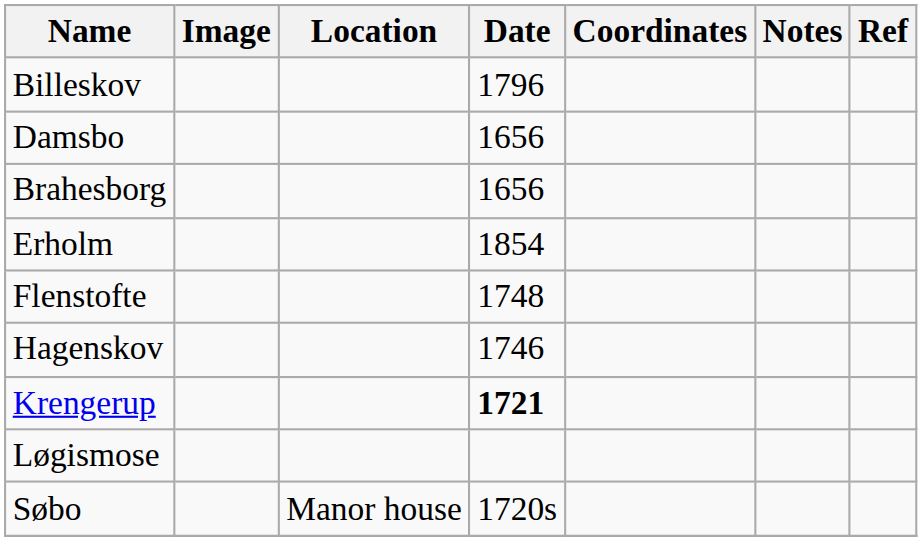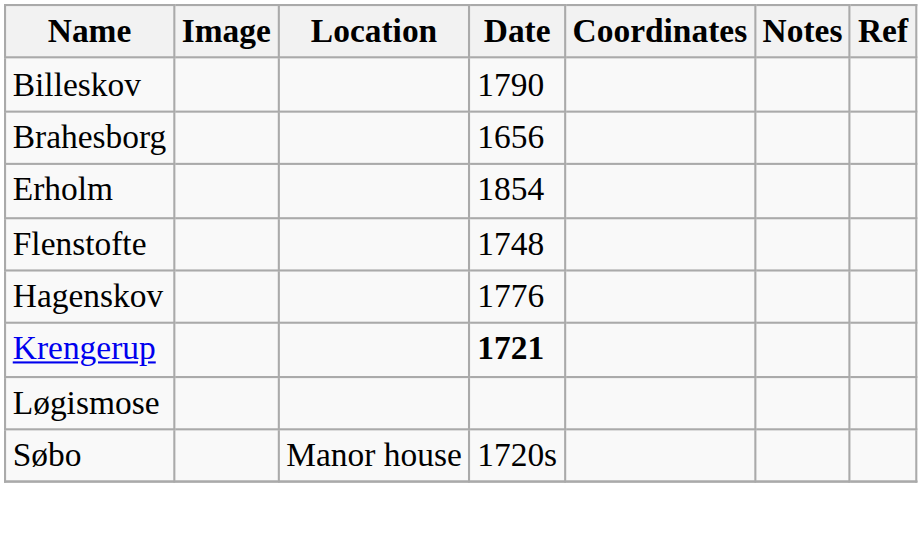 <table class="wikitable sortable">
 <tr>
 <th>Name</th>
 <th>Image</th>
 <th>Location</th>
 <th>Date</th>
 <th>Coordinates</th>
 <th>Notes</th>
 <th>Ref</th>
 </tr>
 <tr>
 <td>Billeskov</td>
 <td></td>
 <td></td>
-<td>1796</td>
-<td></td>
-<td></td>
-<td></td>
-</tr>
-<tr>
-<td>Damsbo</td>
-<td></td>
-<td></td>
-<td>1656</td>
+<td>1790</td>
 <td></td>
 <td></td>
 <td></td>
 </tr>
 <tr>
 <td>Brahesborg</td>
 <td></td>
 <td></td>
 <td>1656</td>
 <td></td>
 <td></td>
 <td></td>
 </tr>
 <tr>
 <td>Erholm</td>
 <td></td>
 <td></td>
 <td>1854</td>
 <td></td>
 <td></td>
 <td></td>
 </tr>
 <tr>
 <td>Flenstofte</td>
 <td></td>
 <td></td>
 <td>1748</td>
 <td></td>
 <td></td>
 <td></td>
 </tr>
 <tr>
 <td>Hagenskov</td>
 <td></td>
 <td></td>
-<td>1746</td>
+<td>1776</td>
 <td></td>
 <td></td>
 <td></td>
 </tr>
 <tr>
 <td><a href='#'>Krengerup</a></td>
 <td></td>
 <td></td>
 <td><strong>1721</strong></td>
 <td></td>
 <td></td>
 <td></td>
 </tr>
 <tr>
 <td>Løgismose</td>
 <td></td>
 <td></td>
 <td></td>
 <td></td>
 <td></td>
 <td></td>
 </tr>
 <tr>
 <td>Søbo</td>
 <td></td>
 <td>Manor house</td>
 <td>1720s</td>
 <td></td>
 <td></td>
 <td></td>
 </tr>
 <tr>
 </tr>
 </table>
